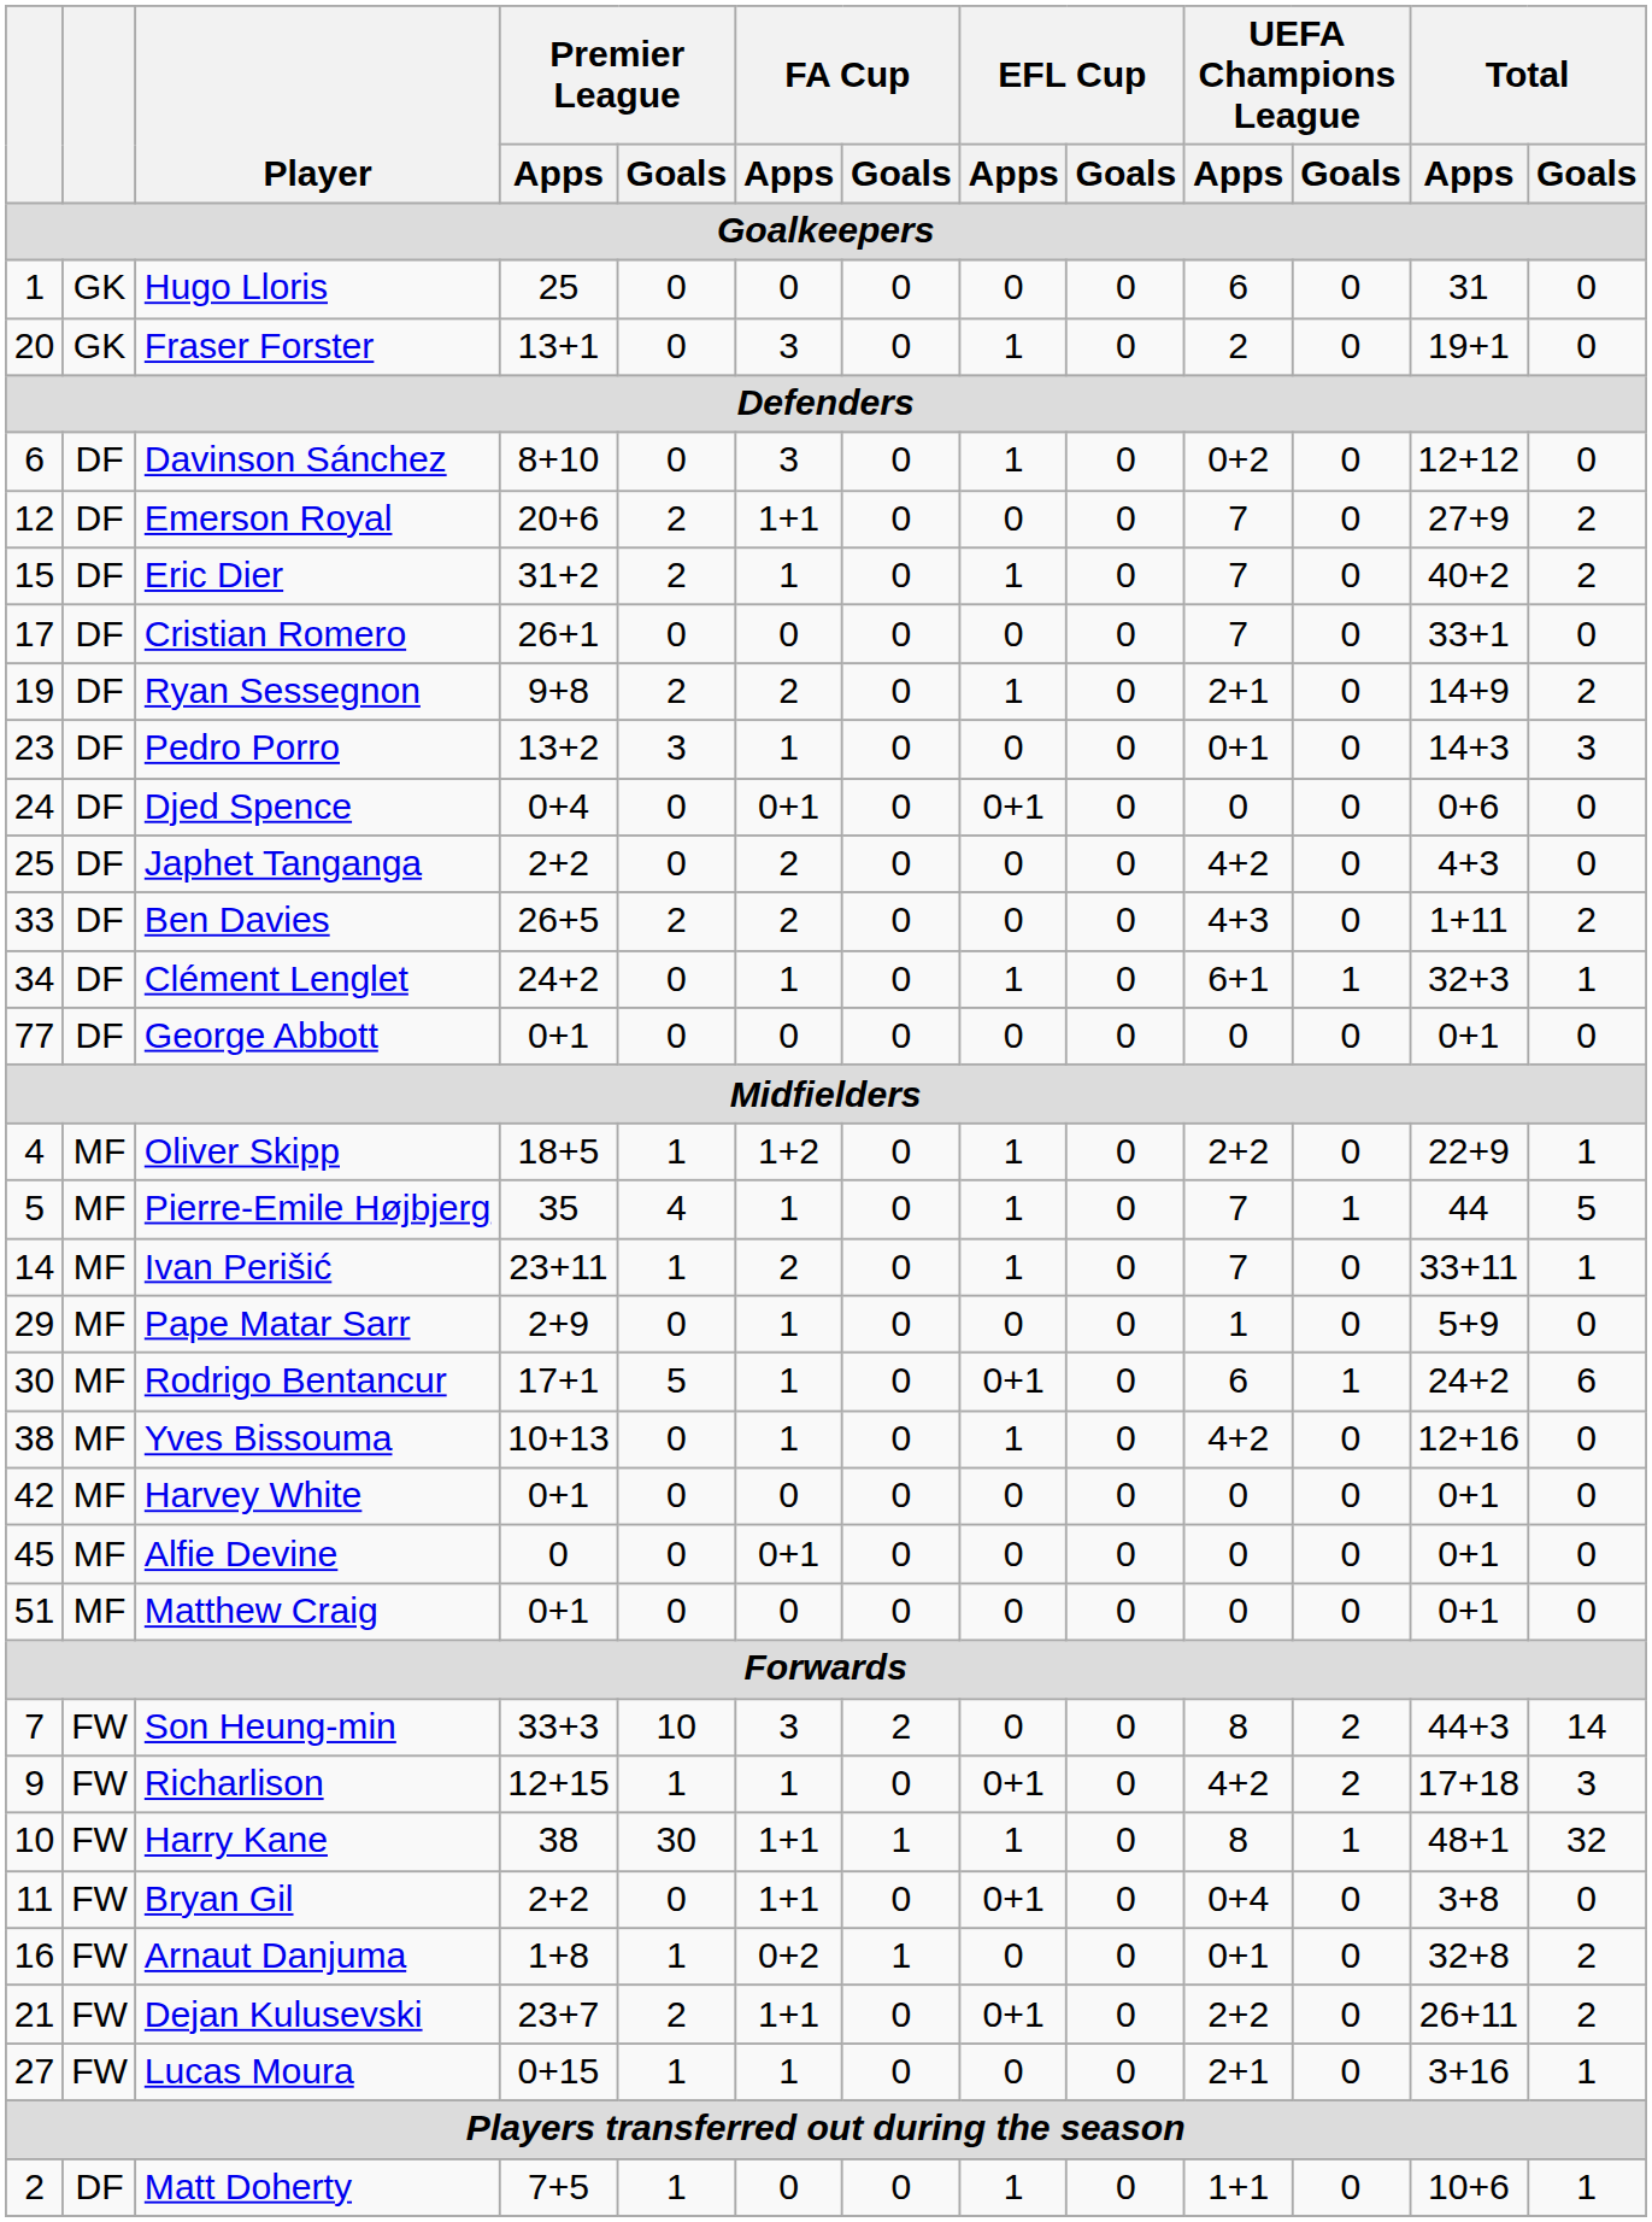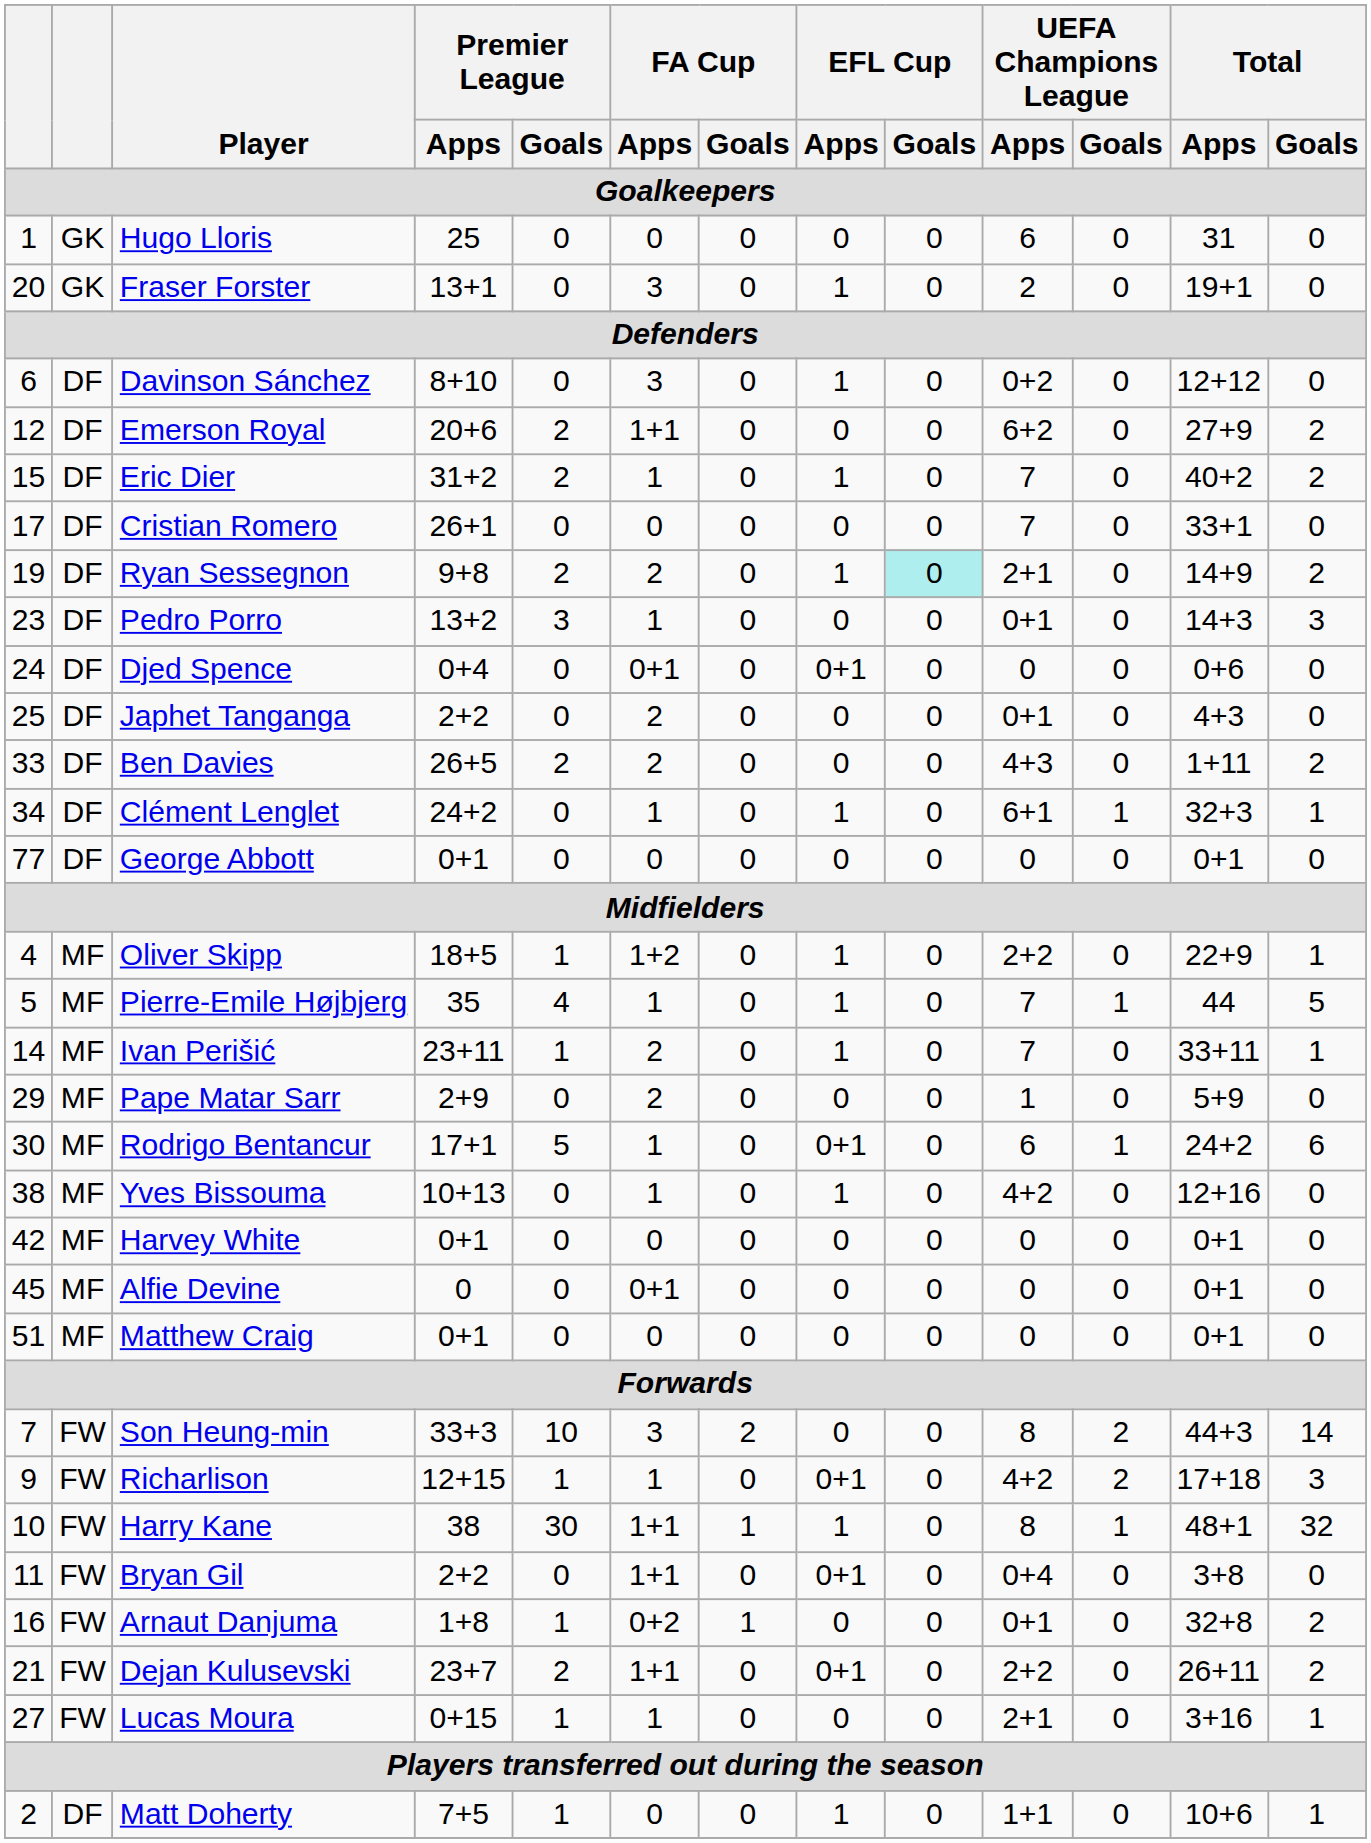 <table class="wikitable sortable" style="text-align:center">
 <tr>
 <th rowspan="2" style="vertical-align:bottom;"></th>
 <th rowspan="2" style="vertical-align:bottom;"></th>
 <th rowspan="2" style="vertical-align:bottom;">Player</th>
 <th colspan="2" style="width:85px;">Premier League</th>
 <th colspan="2" style="width:85px;">FA Cup</th>
 <th colspan="2" style="width:85px;">EFL Cup</th>
 <th colspan="2" style="width:85px;">UEFA Champions League</th>
 <th colspan="2" style="width:85px;">Total</th>
 </tr>
 <tr>
 <th>Apps</th>
 <th>Goals</th>
 <th>Apps</th>
 <th>Goals</th>
 <th>Apps</th>
 <th>Goals</th>
 <th>Apps</th>
 <th>Goals</th>
 <th>Apps</th>
 <th>Goals</th>
 </tr>
 <tr>
 <th colspan=14 style=background:#dcdcdc; text-align:center><em>Goalkeepers</em></th>
 </tr>
 <tr>
 <td>1</td>
 <td>GK</td>
 <td align="left"> <a href='#'>Hugo Lloris</a></td>
 <td>25</td>
 <td>0</td>
 <td>0</td>
 <td>0</td>
 <td>0</td>
 <td>0</td>
 <td>6</td>
 <td>0</td>
 <td>31</td>
 <td>0</td>
 </tr>
 <tr>
 <td>20</td>
 <td>GK</td>
 <td align="left"> <a href='#'>Fraser Forster</a></td>
 <td>13+1</td>
 <td>0</td>
 <td>3</td>
 <td>0</td>
 <td>1</td>
 <td>0</td>
 <td>2</td>
 <td>0</td>
 <td>19+1</td>
 <td>0</td>
 </tr>
 <tr>
 <th colspan=14 style=background:#dcdcdc; text-align:center><em>Defenders</em></th>
 </tr>
 <tr>
 <td>6</td>
 <td>DF</td>
 <td align="left"> <a href='#'>Davinson Sánchez</a></td>
 <td>8+10</td>
 <td>0</td>
 <td>3</td>
 <td>0</td>
 <td>1</td>
 <td>0</td>
 <td>0+2</td>
 <td>0</td>
 <td>12+12</td>
 <td>0</td>
 </tr>
 <tr>
 <td>12</td>
 <td>DF</td>
 <td align="left"> <a href='#'>Emerson Royal</a></td>
 <td>20+6</td>
 <td>2</td>
 <td>1+1</td>
 <td>0</td>
 <td>0</td>
 <td>0</td>
-<td>7</td>
+<td>6+2</td>
 <td>0</td>
 <td>27+9</td>
 <td>2</td>
 </tr>
 <tr>
 <td>15</td>
 <td>DF</td>
 <td align="left"> <a href='#'>Eric Dier</a></td>
 <td>31+2</td>
 <td>2</td>
 <td>1</td>
 <td>0</td>
 <td>1</td>
 <td>0</td>
 <td>7</td>
 <td>0</td>
 <td>40+2</td>
 <td>2</td>
 </tr>
 <tr>
 <td>17</td>
 <td>DF</td>
 <td align="left"> <a href='#'>Cristian Romero</a></td>
 <td>26+1</td>
 <td>0</td>
 <td>0</td>
 <td>0</td>
 <td>0</td>
 <td>0</td>
 <td>7</td>
 <td>0</td>
 <td>33+1</td>
 <td>0</td>
 </tr>
 <tr>
 <td>19</td>
 <td>DF</td>
 <td align="left"> <a href='#'>Ryan Sessegnon</a></td>
 <td>9+8</td>
 <td>2</td>
 <td>2</td>
 <td>0</td>
 <td>1</td>
-<td>0</td>
+<td style="background: paleturquoise;">0</td>
 <td>2+1</td>
 <td>0</td>
 <td>14+9</td>
 <td>2</td>
 </tr>
 <tr>
 <td>23</td>
 <td>DF</td>
 <td align="left"> <a href='#'>Pedro Porro</a></td>
 <td>13+2</td>
 <td>3</td>
 <td>1</td>
 <td>0</td>
 <td>0</td>
 <td>0</td>
 <td>0+1</td>
 <td>0</td>
 <td>14+3</td>
 <td>3</td>
 </tr>
 <tr>
 <td>24</td>
 <td>DF</td>
 <td align="left"> <a href='#'>Djed Spence</a></td>
 <td>0+4</td>
 <td>0</td>
 <td>0+1</td>
 <td>0</td>
 <td>0+1</td>
 <td>0</td>
 <td>0</td>
 <td>0</td>
 <td>0+6</td>
 <td>0</td>
 </tr>
 <tr>
 <td>25</td>
 <td>DF</td>
 <td align="left"> <a href='#'>Japhet Tanganga</a></td>
 <td>2+2</td>
 <td>0</td>
 <td>2</td>
 <td>0</td>
 <td>0</td>
 <td>0</td>
-<td>4+2</td>
+<td>0+1</td>
 <td>0</td>
 <td>4+3</td>
 <td>0</td>
 </tr>
 <tr>
 <td>33</td>
 <td>DF</td>
 <td align="left"> <a href='#'>Ben Davies</a></td>
 <td>26+5</td>
 <td>2</td>
 <td>2</td>
 <td>0</td>
 <td>0</td>
 <td>0</td>
 <td>4+3</td>
 <td>0</td>
 <td>1+11</td>
 <td>2</td>
 </tr>
 <tr>
 <td>34</td>
 <td>DF</td>
 <td align="left"> <a href='#'>Clément Lenglet</a></td>
 <td>24+2</td>
 <td>0</td>
 <td>1</td>
 <td>0</td>
 <td>1</td>
 <td>0</td>
 <td>6+1</td>
 <td>1</td>
 <td>32+3</td>
 <td>1</td>
 </tr>
 <tr>
 <td>77</td>
 <td>DF</td>
 <td align="left"> <a href='#'>George Abbott</a></td>
 <td>0+1</td>
 <td>0</td>
 <td>0</td>
 <td>0</td>
 <td>0</td>
 <td>0</td>
 <td>0</td>
 <td>0</td>
 <td>0+1</td>
 <td>0</td>
 </tr>
 <tr>
 <th colspan=14 style=background:#dcdcdc; text-align:center><em>Midfielders</em></th>
 </tr>
 <tr>
 <td>4</td>
 <td>MF</td>
 <td align="left"> <a href='#'>Oliver Skipp</a></td>
 <td>18+5</td>
 <td>1</td>
 <td>1+2</td>
 <td>0</td>
 <td>1</td>
 <td>0</td>
 <td>2+2</td>
 <td>0</td>
 <td>22+9</td>
 <td>1</td>
 </tr>
 <tr>
 <td>5</td>
 <td>MF</td>
 <td align="left"> <a href='#'>Pierre-Emile Højbjerg</a></td>
 <td>35</td>
 <td>4</td>
 <td>1</td>
 <td>0</td>
 <td>1</td>
 <td>0</td>
 <td>7</td>
 <td>1</td>
 <td>44</td>
 <td>5</td>
 </tr>
 <tr>
 <td>14</td>
 <td>MF</td>
 <td align="left"> <a href='#'>Ivan Perišić</a></td>
 <td>23+11</td>
 <td>1</td>
 <td>2</td>
 <td>0</td>
 <td>1</td>
 <td>0</td>
 <td>7</td>
 <td>0</td>
 <td>33+11</td>
 <td>1</td>
 </tr>
 <tr>
 <td>29</td>
 <td>MF</td>
 <td align="left"> <a href='#'>Pape Matar Sarr</a></td>
 <td>2+9</td>
 <td>0</td>
-<td>1</td>
+<td>2</td>
 <td>0</td>
 <td>0</td>
 <td>0</td>
 <td>1</td>
 <td>0</td>
 <td>5+9</td>
 <td>0</td>
 </tr>
 <tr>
 <td>30</td>
 <td>MF</td>
 <td align="left"> <a href='#'>Rodrigo Bentancur</a></td>
 <td>17+1</td>
 <td>5</td>
 <td>1</td>
 <td>0</td>
 <td>0+1</td>
 <td>0</td>
 <td>6</td>
 <td>1</td>
 <td>24+2</td>
 <td>6</td>
 </tr>
 <tr>
 <td>38</td>
 <td>MF</td>
 <td align="left"> <a href='#'>Yves Bissouma</a></td>
 <td>10+13</td>
 <td>0</td>
 <td>1</td>
 <td>0</td>
 <td>1</td>
 <td>0</td>
 <td>4+2</td>
 <td>0</td>
 <td>12+16</td>
 <td>0</td>
 </tr>
 <tr>
 <td>42</td>
 <td>MF</td>
 <td align="left"> <a href='#'>Harvey White</a></td>
 <td>0+1</td>
 <td>0</td>
 <td>0</td>
 <td>0</td>
 <td>0</td>
 <td>0</td>
 <td>0</td>
 <td>0</td>
 <td>0+1</td>
 <td>0</td>
 </tr>
 <tr>
 <td>45</td>
 <td>MF</td>
 <td align="left"> <a href='#'>Alfie Devine</a></td>
 <td>0</td>
 <td>0</td>
 <td>0+1</td>
 <td>0</td>
 <td>0</td>
 <td>0</td>
 <td>0</td>
 <td>0</td>
 <td>0+1</td>
 <td>0</td>
 </tr>
 <tr>
 <td>51</td>
 <td>MF</td>
 <td align="left"> <a href='#'>Matthew Craig</a></td>
 <td>0+1</td>
 <td>0</td>
 <td>0</td>
 <td>0</td>
 <td>0</td>
 <td>0</td>
 <td>0</td>
 <td>0</td>
 <td>0+1</td>
 <td>0</td>
 </tr>
 <tr>
 <th colspan=14 style=background:#dcdcdc; text-align:center><em>Forwards</em></th>
 </tr>
 <tr>
 <td>7</td>
 <td>FW</td>
 <td align="left"> <a href='#'>Son Heung-min</a></td>
 <td>33+3</td>
 <td>10</td>
 <td>3</td>
 <td>2</td>
 <td>0</td>
 <td>0</td>
 <td>8</td>
 <td>2</td>
 <td>44+3</td>
 <td>14</td>
 </tr>
 <tr>
 <td>9</td>
 <td>FW</td>
 <td align="left"> <a href='#'>Richarlison</a></td>
 <td>12+15</td>
 <td>1</td>
 <td>1</td>
 <td>0</td>
 <td>0+1</td>
 <td>0</td>
 <td>4+2</td>
 <td>2</td>
 <td>17+18</td>
 <td>3</td>
 </tr>
 <tr>
 <td>10</td>
 <td>FW</td>
 <td align="left"> <a href='#'>Harry Kane</a></td>
 <td>38</td>
 <td>30</td>
 <td>1+1</td>
 <td>1</td>
 <td>1</td>
 <td>0</td>
 <td>8</td>
 <td>1</td>
 <td>48+1</td>
 <td>32</td>
 </tr>
 <tr>
 <td>11</td>
 <td>FW</td>
 <td align="left"> <a href='#'>Bryan Gil</a></td>
 <td>2+2</td>
 <td>0</td>
 <td>1+1</td>
 <td>0</td>
 <td>0+1</td>
 <td>0</td>
 <td>0+4</td>
 <td>0</td>
 <td>3+8</td>
 <td>0</td>
 </tr>
 <tr>
 <td>16</td>
 <td>FW</td>
 <td align="left"> <a href='#'>Arnaut Danjuma</a></td>
 <td>1+8</td>
 <td>1</td>
 <td>0+2</td>
 <td>1</td>
 <td>0</td>
 <td>0</td>
 <td>0+1</td>
 <td>0</td>
 <td>32+8</td>
 <td>2</td>
 </tr>
 <tr>
 <td>21</td>
 <td>FW</td>
 <td align="left"> <a href='#'>Dejan Kulusevski</a></td>
 <td>23+7</td>
 <td>2</td>
 <td>1+1</td>
 <td>0</td>
 <td>0+1</td>
 <td>0</td>
 <td>2+2</td>
 <td>0</td>
 <td>26+11</td>
 <td>2</td>
 </tr>
 <tr>
 <td>27</td>
 <td>FW</td>
 <td align="left"> <a href='#'>Lucas Moura</a></td>
 <td>0+15</td>
 <td>1</td>
 <td>1</td>
 <td>0</td>
 <td>0</td>
 <td>0</td>
 <td>2+1</td>
 <td>0</td>
 <td>3+16</td>
 <td>1</td>
 </tr>
 <tr>
 <th colspan=14 style=background:#dcdcdc; text-align:center><em>Players transferred out during the season</em></th>
 </tr>
 <tr>
 <td>2</td>
 <td>DF</td>
 <td align="left"> <a href='#'>Matt Doherty</a></td>
 <td>7+5</td>
 <td>1</td>
 <td>0</td>
 <td>0</td>
 <td>1</td>
 <td>0</td>
 <td>1+1</td>
 <td>0</td>
 <td>10+6</td>
 <td>1</td>
 </tr>
 <tr>
 </tr>
 </table>
